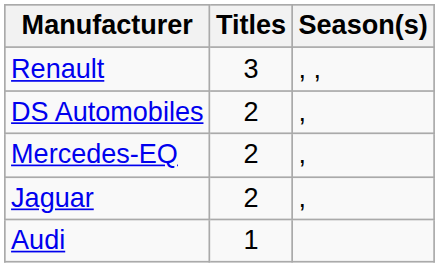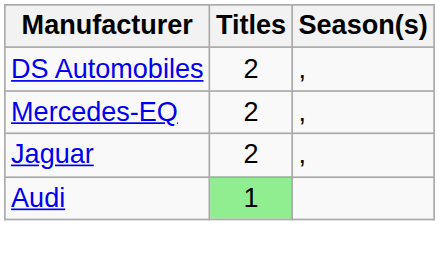 <table class="wikitable sortable">
 <tr>
 <th scope=col>Manufacturer</th>
 <th scope=col>Titles</th>
 <th scope=col>Season(s)</th>
-</tr>
-<tr>
-<td> <a href='#'>Renault</a></td>
-<td align=center>3</td>
-<td>, , </td>
 </tr>
 <tr>
 <td> <a href='#'>DS Automobiles</a></td>
 <td align=center>2</td>
 <td>, </td>
 </tr>
 <tr>
 <td> <a href='#'>Mercedes-EQ</a></td>
 <td align=center>2</td>
 <td>, </td>
 </tr>
 <tr>
 <td> <a href='#'>Jaguar</a></td>
 <td align=center>2</td>
 <td>, </td>
 </tr>
 <tr>
 <td> <a href='#'>Audi</a></td>
-<td align=center>1</td>
+<td align=center style="background: lightgreen;">1</td>
 <td></td>
 </tr>
 </table>
